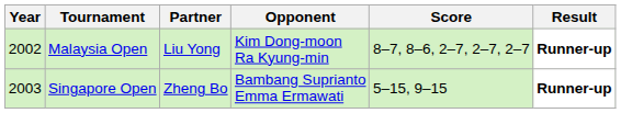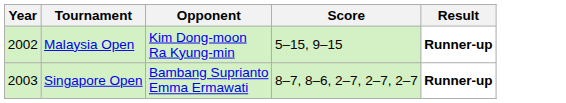 <table class="sortable wikitable" style="font-size: 90%;">
 <tr>
 <th>Year</th>
 <th>Tournament</th>
-<th>Partner</th>
 <th>Opponent</th>
 <th>Score</th>
 <th>Result</th>
 </tr>
 <tr style="background:#D4F1C5">
 <td align="center">2002</td>
 <td align="left"><a href='#'>Malaysia Open</a></td>
-<td align="left"> <a href='#'>Liu Yong</a></td>
 <td align="left"> <a href='#'>Kim Dong-moon</a> <br>  <a href='#'>Ra Kyung-min</a></td>
-<td align="left">8–7, 8–6, 2–7, 2–7, 2–7</td>
+<td align="left">5–15, 9–15</td>
 <td style="text-align:left; background:white"> <strong>Runner-up</strong></td>
 </tr>
 <tr style="background:#D4F1C5">
 <td align="center">2003</td>
 <td align="left"><a href='#'>Singapore Open</a></td>
-<td align="left"> <a href='#'>Zheng Bo</a></td>
 <td align="left"> <a href='#'>Bambang Suprianto</a> <br>  <a href='#'>Emma Ermawati</a></td>
-<td align="left">5–15, 9–15</td>
+<td align="left">8–7, 8–6, 2–7, 2–7, 2–7</td>
 <td style="text-align:left; background:white"> <strong>Runner-up</strong></td>
 </tr>
 </table>
